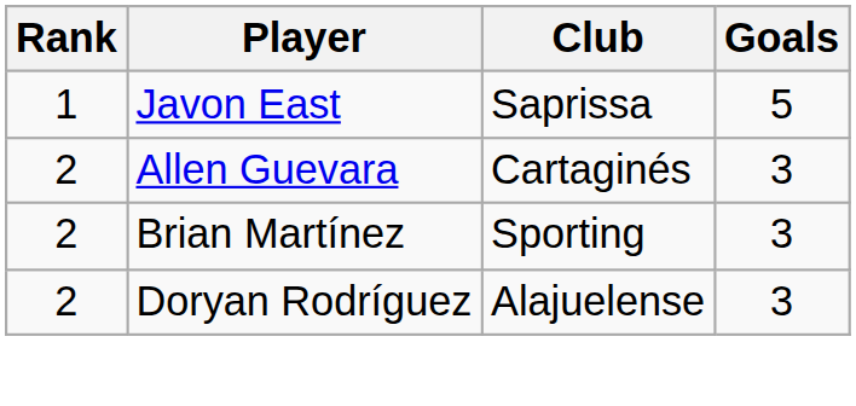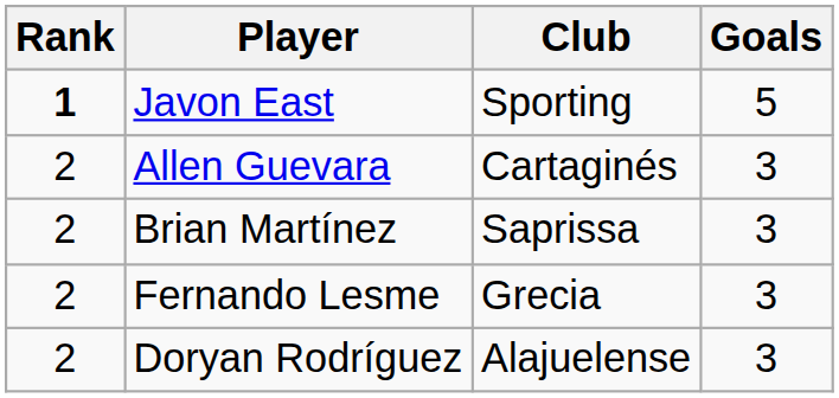 <table class="wikitable" style="text-align:center">
 <tr>
 <th>Rank</th>
 <th>Player</th>
 <th>Club</th>
 <th>Goals</th>
 </tr>
 <tr>
-<td rowspan=1>1</td>
+<td rowspan=1><strong>1</strong></td>
 <td align=left> <a href='#'>Javon East</a></td>
-<td align="left">Saprissa</td>
+<td align=left>Sporting</td>
 <td rowspan=1>5</td>
 </tr>
 <tr>
 <td rowspan=1>2</td>
 <td align=left> <a href='#'>Allen Guevara</a></td>
 <td align="left">Cartaginés</td>
 <td rowspan=1>3</td>
 </tr>
 <tr>
 <td rowspan=1>2</td>
 <td align=left> Brian Martínez</td>
-<td align=left>Sporting</td>
+<td align="left">Saprissa</td>
+<td rowspan=1>3</td>
+</tr>
+<tr>
+<td rowspan=1>2</td>
+<td align=left> Fernando Lesme</td>
+<td align=left>Grecia</td>
 <td rowspan=1>3</td>
 </tr>
 <tr>
 <td rowspan=1>2</td>
 <td align=left> Doryan Rodríguez</td>
 <td align=left>Alajuelense</td>
 <td rowspan=1>3</td>
 </tr>
 </table>
